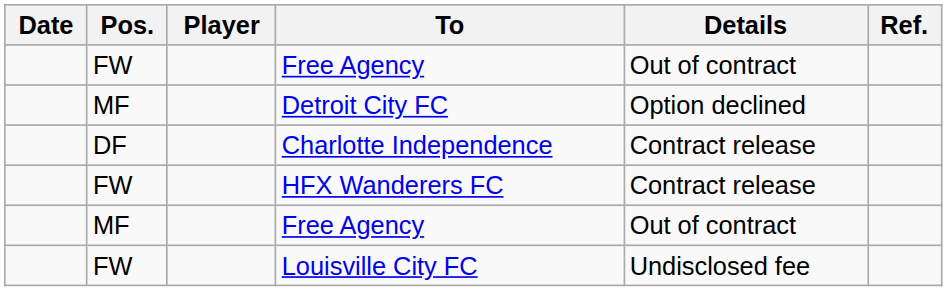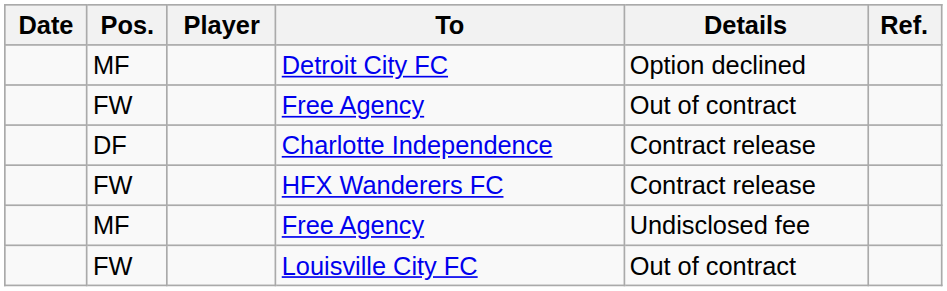 <table class="wikitable sortable" style="width:90%; text-align:left; font-size:95%; text-align:left;">
 <tr>
 <th>Date</th>
 <th>Pos.</th>
 <th>Player</th>
 <th>To</th>
 <th>Details</th>
 <th>Ref.</th>
 </tr>
 <tr>
 <td></td>
+<td>MF</td>
+<td></td>
+<td> <a href='#'>Detroit City FC</a></td>
+<td>Option declined</td>
+<td></td>
+</tr>
+<tr>
+<td></td>
 <td>FW</td>
 <td></td>
 <td><a href='#'>Free Agency</a></td>
 <td>Out of contract</td>
-<td></td>
-</tr>
-<tr>
-<td></td>
-<td>MF</td>
-<td></td>
-<td> <a href='#'>Detroit City FC</a></td>
-<td>Option declined</td>
 <td></td>
 </tr>
 <tr>
 <td></td>
 <td>DF</td>
 <td></td>
 <td> <a href='#'>Charlotte Independence</a></td>
 <td>Contract release</td>
 <td></td>
 </tr>
 <tr>
 <td></td>
 <td>FW</td>
 <td></td>
 <td> <a href='#'>HFX Wanderers FC</a></td>
 <td>Contract release</td>
 <td></td>
 </tr>
 <tr>
 <td></td>
 <td>MF</td>
 <td></td>
 <td><a href='#'>Free Agency</a></td>
-<td>Out of contract</td>
+<td>Undisclosed fee</td>
 <td></td>
 </tr>
 <tr>
 <td></td>
 <td>FW</td>
 <td></td>
 <td> <a href='#'>Louisville City FC</a></td>
-<td>Undisclosed fee</td>
+<td>Out of contract</td>
 <td></td>
 </tr>
 </table>
